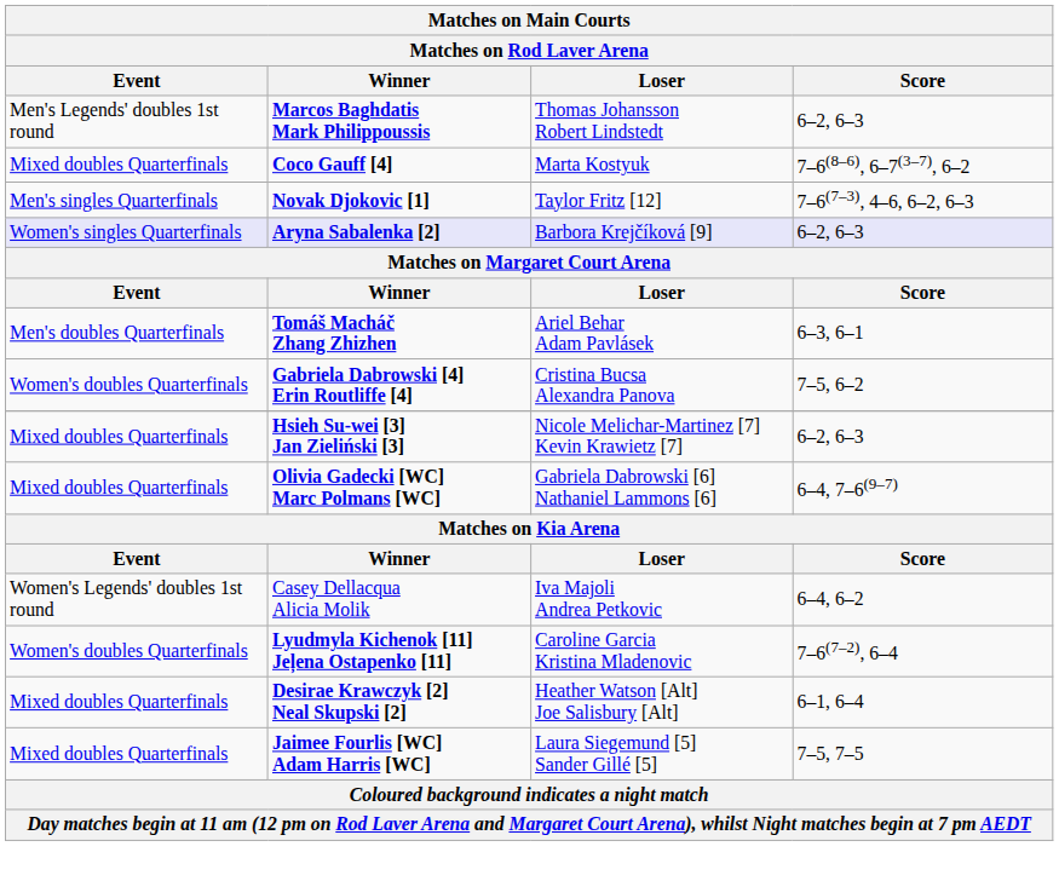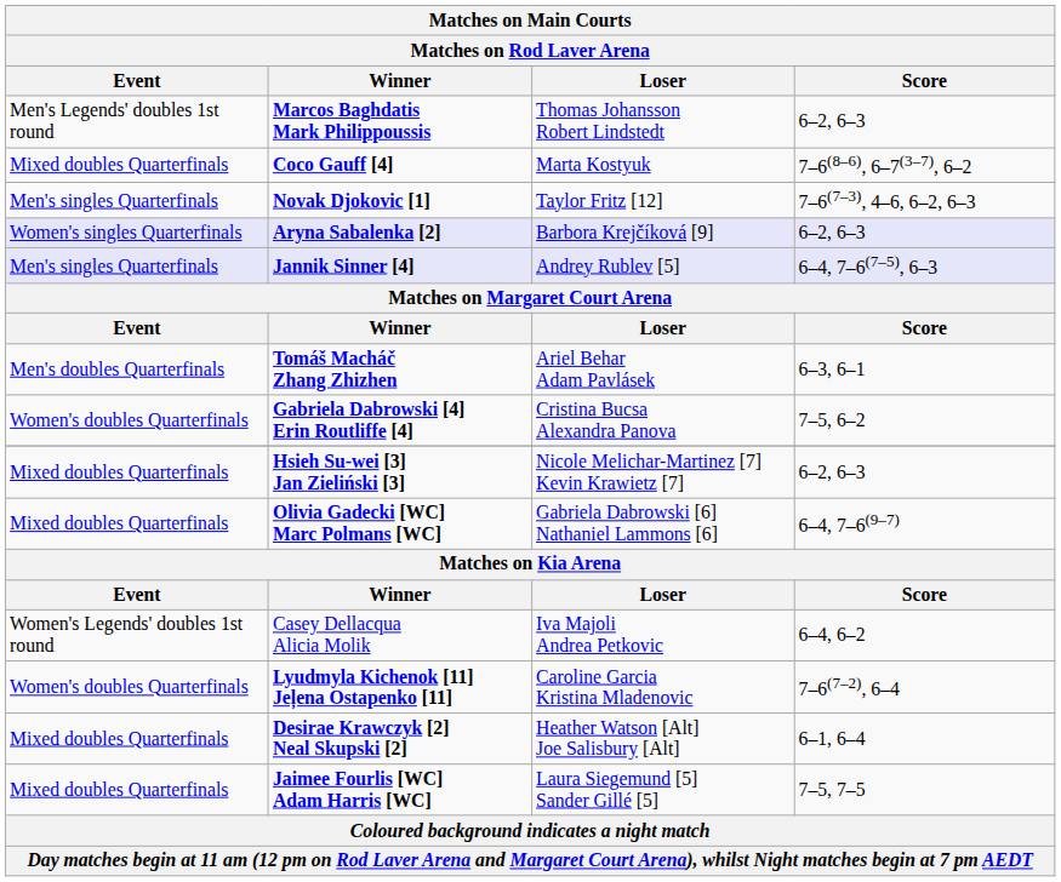 <table class="wikitable collapsible uncollapsed" style="margin:auto;">
 <tr>
 <th colspan=4><strong>Matches on Main Courts</strong></th>
 </tr>
 <tr>
 <th colspan=4><strong>Matches on <a href='#'>Rod Laver Arena</a></strong></th>
 </tr>
 <tr>
 <th style="width:220px;">Event</th>
 <th style="width:220px;">Winner</th>
 <th style="width:220px;">Loser</th>
 <th style="width:220px;">Score</th>
 </tr>
 <tr>
 <td>Men's Legends' doubles 1st round</td>
 <td><strong> <a href='#'>Marcos Baghdatis</a> <br>  <a href='#'>Mark Philippoussis</a></strong></td>
 <td> <a href='#'>Thomas Johansson</a> <br>  <a href='#'>Robert Lindstedt</a></td>
 <td>6–2, 6–3</td>
 </tr>
 <tr>
 <td><a href='#'>Mixed doubles Quarterfinals</a></td>
 <td><strong> <a href='#'>Coco Gauff</a> [4]</strong></td>
 <td> <a href='#'>Marta Kostyuk</a></td>
 <td>7–6<sup>(8–6)</sup>, 6–7<sup>(3–7)</sup>, 6–2</td>
 </tr>
 <tr>
 <td><a href='#'>Men's singles Quarterfinals</a></td>
 <td><strong> <a href='#'>Novak Djokovic</a> [1]</strong></td>
 <td> <a href='#'>Taylor Fritz</a> [12]</td>
 <td>7–6<sup>(7–3)</sup>, 4–6, 6–2, 6–3</td>
 </tr>
 <tr bgcolor=lavender>
 <td><a href='#'>Women's singles Quarterfinals</a></td>
 <td><strong> <a href='#'>Aryna Sabalenka</a> [2]</strong></td>
 <td> <a href='#'>Barbora Krejčíková</a> [9]</td>
 <td>6–2, 6–3</td>
+</tr>
+<tr bgcolor=lavender>
+<td><a href='#'>Men's singles Quarterfinals</a></td>
+<td><strong> <a href='#'>Jannik Sinner</a> [4]</strong></td>
+<td> <a href='#'>Andrey Rublev</a> [5]</td>
+<td>6–4, 7–6<sup>(7–5)</sup>, 6–3</td>
 </tr>
 <tr>
 <th colspan=4><strong>Matches on <a href='#'>Margaret Court Arena</a></strong></th>
 </tr>
 <tr>
 <th style="width:220px;">Event</th>
 <th style="width:220px;">Winner</th>
 <th style="width:220px;">Loser</th>
 <th style="width:220px;">Score</th>
 </tr>
 <tr>
 <td><a href='#'>Men's doubles Quarterfinals</a></td>
 <td><strong> <a href='#'>Tomáš Macháč</a> <br>  <a href='#'>Zhang Zhizhen</a></strong></td>
 <td> <a href='#'>Ariel Behar</a> <br>  <a href='#'>Adam Pavlásek</a></td>
 <td>6–3, 6–1</td>
 </tr>
 <tr>
 <td><a href='#'>Women's doubles Quarterfinals</a></td>
 <td><strong> <a href='#'>Gabriela Dabrowski</a> [4] <br>  <a href='#'>Erin Routliffe</a> [4]</strong></td>
 <td> <a href='#'>Cristina Bucsa</a> <br>  <a href='#'>Alexandra Panova</a></td>
 <td>7–5, 6–2</td>
 </tr>
 <tr>
 </tr>
 <tr>
 <td><a href='#'>Mixed doubles Quarterfinals</a></td>
 <td><strong> <a href='#'>Hsieh Su-wei</a> [3] <br>  <a href='#'>Jan Zieliński</a> [3]</strong></td>
 <td> <a href='#'>Nicole Melichar-Martinez</a> [7] <br>  <a href='#'>Kevin Krawietz</a> [7]</td>
 <td>6–2, 6–3</td>
 </tr>
 <tr>
 <td><a href='#'>Mixed doubles Quarterfinals</a></td>
 <td><strong> <a href='#'>Olivia Gadecki</a> [WC] <br>  <a href='#'>Marc Polmans</a> [WC]</strong></td>
 <td> <a href='#'>Gabriela Dabrowski</a> [6] <br>  <a href='#'>Nathaniel Lammons</a> [6]</td>
 <td>6–4, 7–6<sup>(9–7)</sup></td>
 </tr>
 <tr>
 <th colspan=4><strong>Matches on <a href='#'>Kia Arena</a></strong></th>
 </tr>
 <tr>
 <th style="width:220px;">Event</th>
 <th style="width:220px;">Winner</th>
 <th style="width:220px;">Loser</th>
 <th style="width:220px;">Score</th>
 </tr>
 <tr>
 <td>Women's Legends' doubles 1st round</td>
 <td> <a href='#'>Casey Dellacqua</a> <br>  <a href='#'>Alicia Molik</a></td>
 <td> <a href='#'>Iva Majoli</a>  <br>  <a href='#'>Andrea Petkovic</a></td>
 <td>6–4, 6–2</td>
 </tr>
 <tr>
 <td><a href='#'>Women's doubles Quarterfinals</a></td>
 <td><strong> <a href='#'>Lyudmyla Kichenok</a> [11] <br>  <a href='#'>Jeļena Ostapenko</a> [11]</strong></td>
 <td> <a href='#'>Caroline Garcia</a> <br>  <a href='#'>Kristina Mladenovic</a></td>
 <td>7–6<sup>(7–2)</sup>, 6–4</td>
 </tr>
 <tr>
 <td><a href='#'>Mixed doubles Quarterfinals</a></td>
 <td><strong> <a href='#'>Desirae Krawczyk</a> [2] <br>  <a href='#'>Neal Skupski</a> [2]</strong></td>
 <td> <a href='#'>Heather Watson</a> [Alt] <br>  <a href='#'>Joe Salisbury</a> [Alt]</td>
 <td>6–1, 6–4</td>
 </tr>
 <tr>
 <td><a href='#'>Mixed doubles Quarterfinals</a></td>
 <td><strong> <a href='#'>Jaimee Fourlis</a> [WC] <br>  <a href='#'>Adam Harris</a> [WC]</strong></td>
 <td> <a href='#'>Laura Siegemund</a> [5] <br>  <a href='#'>Sander Gillé</a> [5]</td>
 <td>7–5, 7–5</td>
 </tr>
 <tr>
 <th colspan=4><em>Coloured background indicates a night match</em></th>
 </tr>
 <tr>
 <th colspan=4><em>Day matches begin at 11 am (12 pm on <a href='#'>Rod Laver Arena</a> and <a href='#'>Margaret Court Arena</a>), whilst Night matches begin at 7 pm <a href='#'>AEDT</a></em></th>
 </tr>
 </table>
